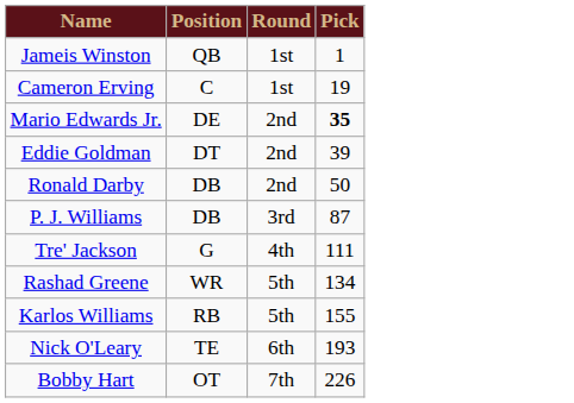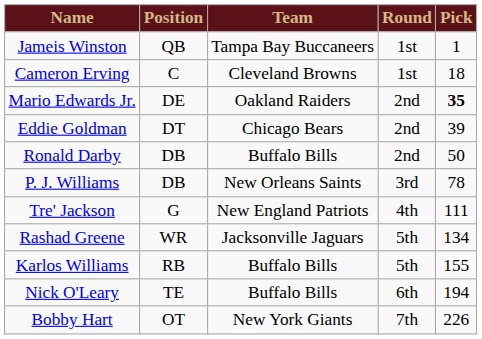 <table class="wikitable" style="text-align: center;">
 <tr>
 <th style="background:#5a1118; color:#d3b787;">Name</th>
 <th style="background:#5a1118; color:#d3b787;">Position</th>
+<th style="background:#5a1118; color:#d3b787;">Team</th>
 <th style="background:#5a1118; color:#d3b787;">Round</th>
 <th style="background:#5a1118; color:#d3b787;">Pick</th>
 </tr>
 <tr>
 <td><a href='#'>Jameis Winston</a></td>
 <td>QB</td>
+<td>Tampa Bay Buccaneers</td>
 <td>1st</td>
 <td>1</td>
 </tr>
 <tr>
 <td><a href='#'>Cameron Erving</a></td>
 <td>C</td>
+<td>Cleveland Browns</td>
 <td>1st</td>
-<td>19</td>
+<td>18</td>
 </tr>
 <tr>
 <td><a href='#'>Mario Edwards Jr.</a></td>
 <td>DE</td>
+<td>Oakland Raiders</td>
 <td>2nd</td>
 <td><strong>35</strong></td>
 </tr>
 <tr>
 <td><a href='#'>Eddie Goldman</a></td>
 <td>DT</td>
+<td>Chicago Bears</td>
 <td>2nd</td>
 <td>39</td>
 </tr>
 <tr>
 <td><a href='#'>Ronald Darby</a></td>
 <td>DB</td>
+<td>Buffalo Bills</td>
 <td>2nd</td>
 <td>50</td>
 </tr>
 <tr>
 <td><a href='#'>P. J. Williams</a></td>
 <td>DB</td>
+<td>New Orleans Saints</td>
 <td>3rd</td>
-<td>87</td>
+<td>78</td>
 </tr>
 <tr>
 <td><a href='#'>Tre' Jackson</a></td>
 <td>G</td>
+<td>New England Patriots</td>
 <td>4th</td>
 <td>111</td>
 </tr>
 <tr>
 <td><a href='#'>Rashad Greene</a></td>
 <td>WR</td>
+<td>Jacksonville Jaguars</td>
 <td>5th</td>
 <td>134</td>
 </tr>
 <tr>
 <td><a href='#'>Karlos Williams</a></td>
 <td>RB</td>
+<td>Buffalo Bills</td>
 <td>5th</td>
 <td>155</td>
 </tr>
 <tr>
 <td><a href='#'>Nick O'Leary</a></td>
 <td>TE</td>
+<td>Buffalo Bills</td>
 <td>6th</td>
-<td>193</td>
+<td>194</td>
 </tr>
 <tr>
 <td><a href='#'>Bobby Hart</a></td>
 <td>OT</td>
+<td>New York Giants</td>
 <td>7th</td>
 <td>226</td>
 </tr>
 </table>
